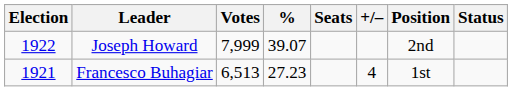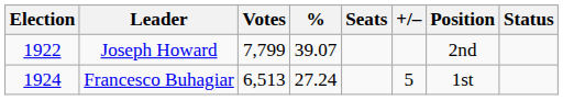 <table class=wikitable style=text-align:center>
 <tr>
 <th>Election</th>
 <th>Leader</th>
 <th>Votes</th>
 <th>%</th>
 <th>Seats</th>
 <th>+/–</th>
 <th>Position</th>
 <th>Status</th>
 </tr>
 <tr>
 <td><a href='#'>1922</a></td>
 <td><a href='#'>Joseph Howard</a></td>
-<td>7,999</td>
+<td>7,799</td>
 <td>39.07</td>
 <td></td>
 <td></td>
 <td> 2nd</td>
 <td></td>
 </tr>
 <tr>
-<td><a href='#'>1921</a></td>
+<td><a href='#'>1924</a></td>
 <td><a href='#'>Francesco Buhagiar</a></td>
 <td>6,513</td>
-<td>27.23</td>
+<td>27.24</td>
 <td></td>
-<td> 4</td>
+<td> 5</td>
 <td>1st</td>
 <td></td>
 </tr>
 </table>
